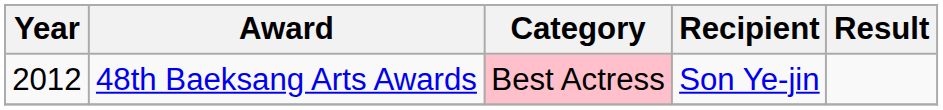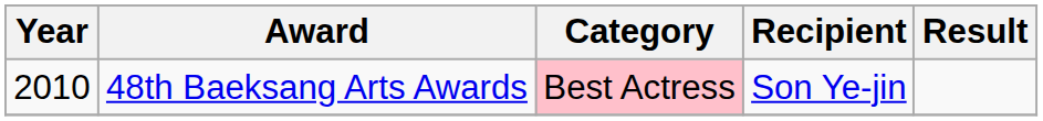 <table class="wikitable">
 <tr>
 <th>Year</th>
 <th>Award</th>
 <th>Category</th>
 <th>Recipient</th>
 <th>Result</th>
 </tr>
 <tr>
-<td>2012</td>
+<td>2010</td>
 <td><a href='#'>48th Baeksang Arts Awards</a></td>
 <td style="background: pink;">Best Actress</td>
 <td><a href='#'>Son Ye-jin</a></td>
 <td></td>
 </tr>
 <tr>
 </tr>
 </table>
